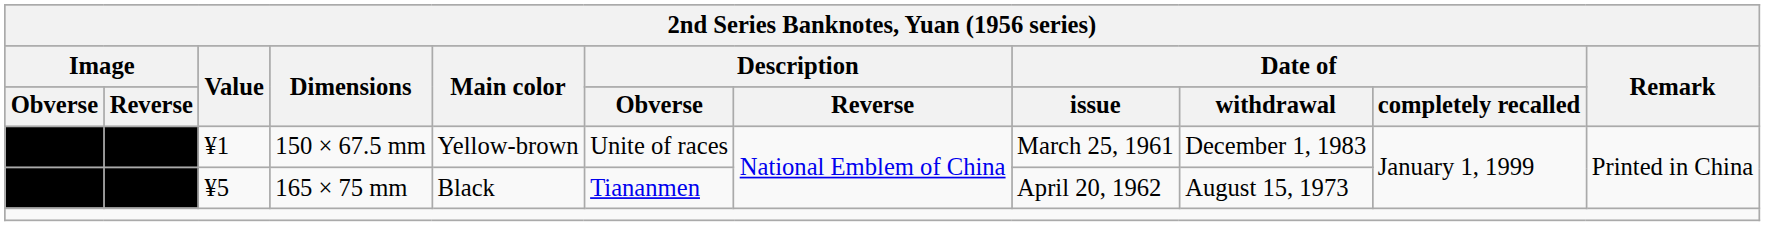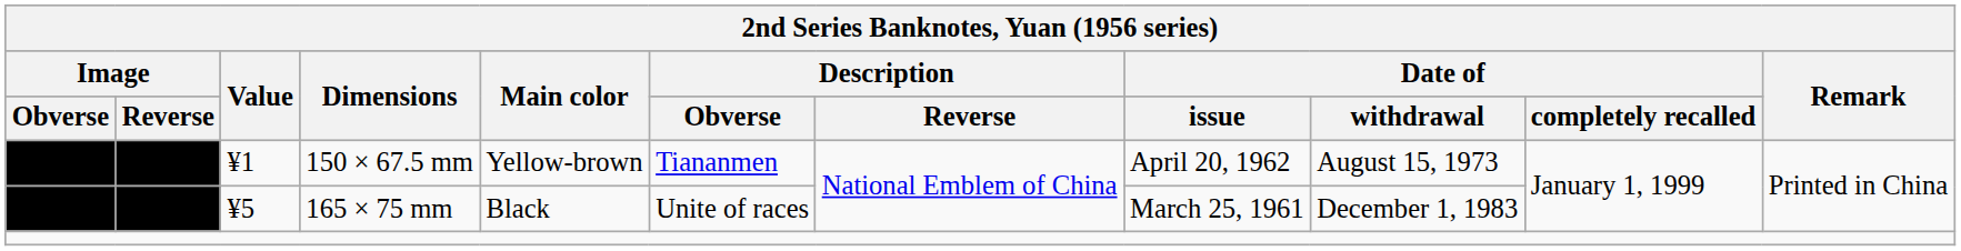 <table class="wikitable" style="font-size: 90%">
 <tr>
 <th colspan="11">2nd Series Banknotes, Yuan (1956 series)</th>
 </tr>
 <tr>
 <th colspan="2">Image</th>
 <th rowspan="2">Value</th>
 <th rowspan="2">Dimensions</th>
 <th rowspan="2">Main color</th>
 <th colspan="2">Description</th>
 <th colspan="3">Date of</th>
 <th rowspan="2">Remark</th>
 </tr>
 <tr>
 <th>Obverse</th>
 <th>Reverse</th>
 <th>Obverse</th>
 <th>Reverse</th>
 <th>issue</th>
 <th>withdrawal</th>
 <th>completely recalled</th>
 </tr>
 <tr>
 <td align="center" bgcolor="#000000"></td>
 <td align="center" bgcolor="#000000"></td>
 <td>¥1</td>
 <td>150 × 67.5 mm</td>
 <td>Yellow-brown</td>
-<td>Unite of races</td>
+<td><a href='#'>Tiananmen</a></td>
 <td rowspan="2"><a href='#'>National Emblem of China</a></td>
-<td>March 25, 1961</td>
-<td>December 1, 1983</td>
+<td>April 20, 1962</td>
+<td>August 15, 1973</td>
 <td rowspan="2">January 1, 1999</td>
 <td rowspan="2">Printed in China</td>
 </tr>
 <tr>
 <td align="center" bgcolor="#000000"></td>
 <td align="center" bgcolor="#000000"></td>
 <td>¥5</td>
 <td>165 × 75 mm</td>
 <td>Black</td>
-<td><a href='#'>Tiananmen</a></td>
-<td>April 20, 1962</td>
-<td>August 15, 1973</td>
+<td>Unite of races</td>
+<td>March 25, 1961</td>
+<td>December 1, 1983</td>
 </tr>
 <tr>
 <td colspan="11"></td>
 </tr>
 </table>
